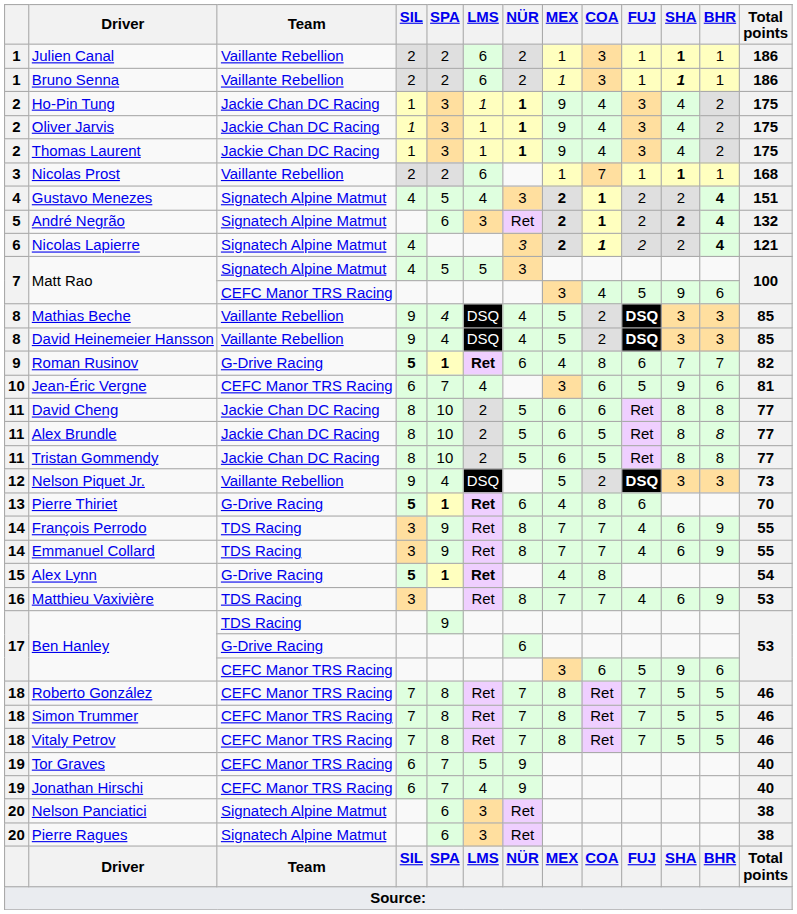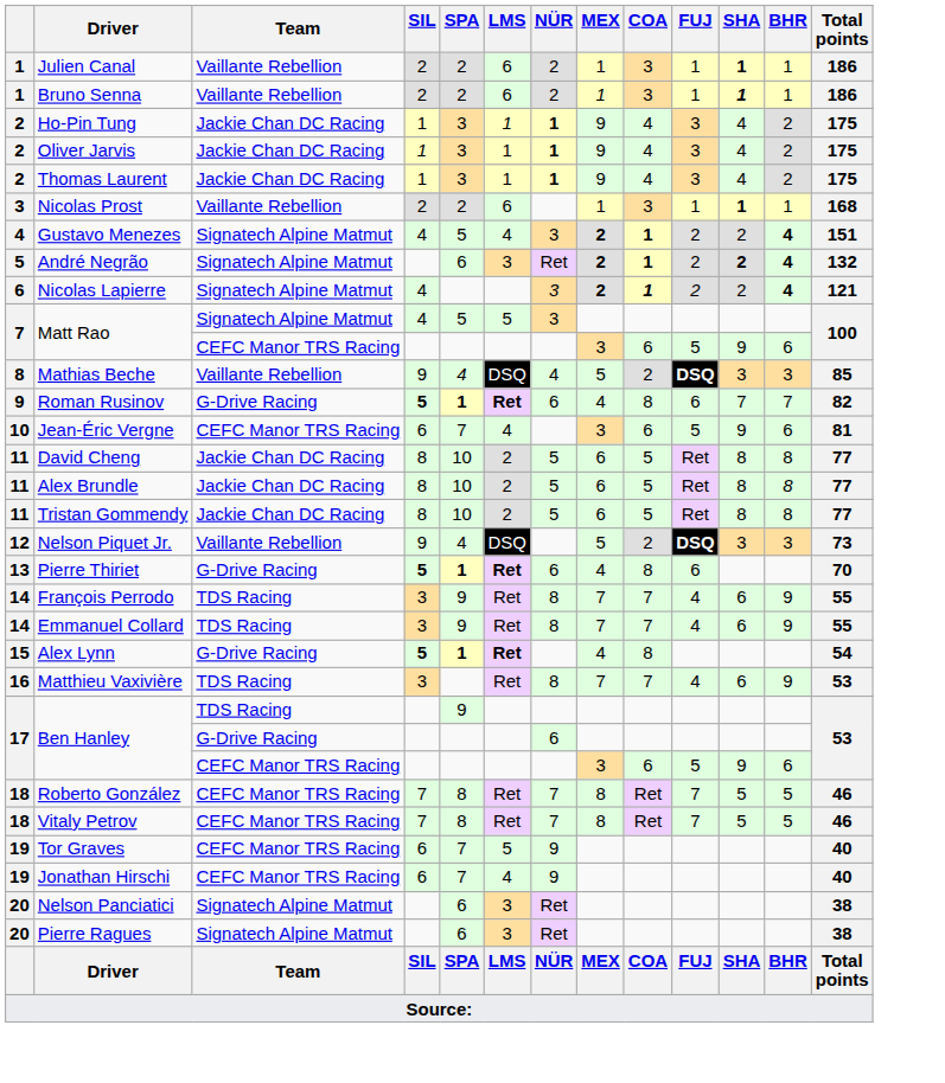 <table class="wikitable" style="font-size: 85%; text-align:center;">
 <tr valign="top">
 <th valign=middle></th>
 <th valign=middle>Driver</th>
 <th valign=middle>Team</th>
 <th><a href='#'>SIL</a><br></th>
 <th><a href='#'>SPA</a><br></th>
 <th><a href='#'>LMS</a><br></th>
 <th><a href='#'>NÜR</a><br></th>
 <th><a href='#'>MEX</a><br></th>
 <th><a href='#'>COA</a><br></th>
 <th><a href='#'>FUJ</a><br></th>
 <th><a href='#'>SHA</a><br></th>
 <th><a href='#'>BHR</a><br></th>
 <th valign=middle>Total<br>points</th>
 </tr>
 <tr>
 <th>1</th>
 <td align=left> <a href='#'>Julien Canal</a></td>
 <td align=left> <a href='#'>Vaillante Rebellion</a></td>
 <td style="background:#DFDFDF;">2</td>
 <td style="background:#DFDFDF;">2</td>
 <td style="background:#DFFFDF;">6</td>
 <td style="background:#DFDFDF;">2</td>
 <td style="background:#FFFFBF;">1</td>
 <td style="background:#FFDF9F;">3</td>
 <td style="background:#FFFFBF;">1</td>
 <td style="background:#FFFFBF;"><strong>1</strong></td>
 <td style="background:#FFFFBF;">1</td>
 <th>186</th>
 </tr>
 <tr>
 <th>1</th>
 <td align=left> <a href='#'>Bruno Senna</a></td>
 <td align=left> <a href='#'>Vaillante Rebellion</a></td>
 <td style="background:#DFDFDF;">2</td>
 <td style="background:#DFDFDF;">2</td>
 <td style="background:#DFFFDF;">6</td>
 <td style="background:#DFDFDF;">2</td>
 <td style="background:#FFFFBF;"><em>1</em></td>
 <td style="background:#FFDF9F;">3</td>
 <td style="background:#FFFFBF;">1</td>
 <td style="background:#FFFFBF;"><strong><em>1</em></strong></td>
 <td style="background:#FFFFBF;">1</td>
 <th>186</th>
 </tr>
 <tr>
 <th>2</th>
 <td align=left> <a href='#'>Ho-Pin Tung</a></td>
 <td align=left> <a href='#'>Jackie Chan DC Racing</a></td>
 <td style="background:#FFFFBF;">1</td>
 <td style="background:#FFDF9F;">3</td>
 <td style="background:#FFFFBF;"><em>1</em></td>
 <td style="background:#FFFFBF;"><strong>1</strong></td>
 <td style="background:#DFFFDF;">9</td>
 <td style="background:#DFFFDF;">4</td>
 <td style="background:#FFDF9F;">3</td>
 <td style="background:#DFFFDF;">4</td>
 <td style="background:#DFDFDF;">2</td>
 <th>175</th>
 </tr>
 <tr>
 <th>2</th>
 <td align=left> <a href='#'>Oliver Jarvis</a></td>
 <td align=left> <a href='#'>Jackie Chan DC Racing</a></td>
 <td style="background:#FFFFBF;"><em>1</em></td>
 <td style="background:#FFDF9F;">3</td>
 <td style="background:#FFFFBF;">1</td>
 <td style="background:#FFFFBF;"><strong>1</strong></td>
 <td style="background:#DFFFDF;">9</td>
 <td style="background:#DFFFDF;">4</td>
 <td style="background:#FFDF9F;">3</td>
 <td style="background:#DFFFDF;">4</td>
 <td style="background:#DFDFDF;">2</td>
 <th>175</th>
 </tr>
 <tr>
 <th>2</th>
 <td align=left> <a href='#'>Thomas Laurent</a></td>
 <td align=left> <a href='#'>Jackie Chan DC Racing</a></td>
 <td style="background:#FFFFBF;">1</td>
 <td style="background:#FFDF9F;">3</td>
 <td style="background:#FFFFBF;">1</td>
 <td style="background:#FFFFBF;"><strong>1</strong></td>
 <td style="background:#DFFFDF;">9</td>
 <td style="background:#DFFFDF;">4</td>
 <td style="background:#FFDF9F;">3</td>
 <td style="background:#DFFFDF;">4</td>
 <td style="background:#DFDFDF;">2</td>
 <th>175</th>
 </tr>
 <tr>
 <th>3</th>
 <td align=left> <a href='#'>Nicolas Prost</a></td>
 <td align=left> <a href='#'>Vaillante Rebellion</a></td>
 <td style="background:#DFDFDF;">2</td>
 <td style="background:#DFDFDF;">2</td>
 <td style="background:#DFFFDF;">6</td>
 <td></td>
 <td style="background:#FFFFBF;">1</td>
-<td style="background:#FFDF9F;">7</td>
+<td style="background:#FFDF9F;">3</td>
 <td style="background:#FFFFBF;">1</td>
 <td style="background:#FFFFBF;"><strong>1</strong></td>
 <td style="background:#FFFFBF;">1</td>
 <th>168</th>
 </tr>
 <tr>
 <th>4</th>
 <td align=left> <a href='#'>Gustavo Menezes</a></td>
 <td align=left> <a href='#'>Signatech Alpine Matmut</a></td>
 <td style="background:#DFFFDF;">4</td>
 <td style="background:#DFFFDF;">5</td>
 <td style="background:#DFFFDF;">4</td>
 <td style="background:#FFDF9F;">3</td>
 <td style="background:#DFDFDF;"><strong>2</strong></td>
 <td style="background:#FFFFBF;"><strong>1</strong></td>
 <td style="background:#DFDFDF;">2</td>
 <td style="background:#DFDFDF;">2</td>
 <td style="background:#DFFFDF;"><strong>4</strong></td>
 <th>151</th>
 </tr>
 <tr>
 <th>5</th>
 <td align=left> <a href='#'>André Negrão</a></td>
 <td align=left> <a href='#'>Signatech Alpine Matmut</a></td>
 <td></td>
 <td style="background:#DFFFDF;">6</td>
 <td style="background:#FFDF9F;">3</td>
 <td style="background:#EFCFFF;">Ret</td>
 <td style="background:#DFDFDF;"><strong>2</strong></td>
 <td style="background:#FFFFBF;"><strong>1</strong></td>
 <td style="background:#DFDFDF;">2</td>
 <td style="background:#DFDFDF;"><strong>2</strong></td>
 <td style="background:#DFFFDF;"><strong>4</strong></td>
 <th>132</th>
 </tr>
 <tr>
 <th>6</th>
 <td align=left> <a href='#'>Nicolas Lapierre</a></td>
 <td align=left> <a href='#'>Signatech Alpine Matmut</a></td>
 <td style="background:#DFFFDF;">4</td>
 <td></td>
 <td></td>
 <td style="background:#FFDF9F;"><em>3</em></td>
 <td style="background:#DFDFDF;"><strong>2</strong></td>
 <td style="background:#FFFFBF;"><strong><em>1</em></strong></td>
 <td style="background:#DFDFDF;"><em>2</em></td>
 <td style="background:#DFDFDF;">2</td>
 <td style="background:#DFFFDF;"><strong>4</strong></td>
 <th>121</th>
 </tr>
 <tr>
 <th rowspan=2>7</th>
 <td rowspan=2 align=left> Matt Rao</td>
 <td align=left> <a href='#'>Signatech Alpine Matmut</a></td>
 <td style="background:#DFFFDF;">4</td>
 <td style="background:#DFFFDF;">5</td>
 <td style="background:#DFFFDF;">5</td>
 <td style="background:#FFDF9F;">3</td>
 <td></td>
 <td></td>
 <td></td>
 <td></td>
 <td></td>
 <th rowspan="2">100</th>
 </tr>
 <tr>
 <td align=left> <a href='#'>CEFC Manor TRS Racing</a></td>
 <td></td>
 <td></td>
 <td></td>
 <td></td>
 <td style="background:#FFDF9F;">3</td>
-<td style="background:#DFFFDF;">4</td>
+<td style="background:#DFFFDF;">6</td>
 <td style="background:#DFFFDF;">5</td>
 <td style="background:#DFFFDF;">9</td>
 <td style="background:#DFFFDF;">6</td>
 </tr>
 <tr>
 <th>8</th>
 <td align=left> <a href='#'>Mathias Beche</a></td>
 <td align=left> <a href='#'>Vaillante Rebellion</a></td>
 <td style="background:#DFFFDF;">9</td>
 <td style="background:#DFFFDF;"><em>4</em></td>
-<td style="background-color:#000000;color:white">DSQ</td>
-<td style="background:#DFFFDF;">4</td>
-<td style="background:#DFFFDF;">5</td>
-<td style="background:#DFDFDF;">2</td>
-<td style="background-color:#000000;color:white"><strong>DSQ</strong></td>
-<td style="background:#FFDF9F;">3</td>
-<td style="background:#FFDF9F;">3</td>
-<th>85</th>
-</tr>
-<tr>
-<th>8</th>
-<td align=left> <a href='#'>David Heinemeier Hansson</a></td>
-<td align=left> <a href='#'>Vaillante Rebellion</a></td>
-<td style="background:#DFFFDF;">9</td>
-<td style="background:#DFFFDF;">4</td>
 <td style="background-color:#000000;color:white">DSQ</td>
 <td style="background:#DFFFDF;">4</td>
 <td style="background:#DFFFDF;">5</td>
 <td style="background:#DFDFDF;">2</td>
 <td style="background-color:#000000;color:white"><strong>DSQ</strong></td>
 <td style="background:#FFDF9F;">3</td>
 <td style="background:#FFDF9F;">3</td>
 <th>85</th>
 </tr>
 <tr>
 <th>9</th>
 <td align=left> <a href='#'>Roman Rusinov</a></td>
 <td align=left> <a href='#'>G-Drive Racing</a></td>
 <td style="background:#DFFFDF;"><strong>5</strong></td>
 <td style="background:#FFFFBF;"><strong>1</strong></td>
 <td style="background:#EFCFFF;"><strong>Ret</strong></td>
 <td style="background:#DFFFDF;">6</td>
 <td style="background:#DFFFDF;">4</td>
 <td style="background:#DFFFDF;">8</td>
 <td style="background:#DFFFDF;">6</td>
 <td style="background:#DFFFDF;">7</td>
 <td style="background:#DFFFDF;">7</td>
 <th>82</th>
 </tr>
 <tr>
 <th>10</th>
 <td align=left> <a href='#'>Jean-Éric Vergne</a></td>
 <td align=left> <a href='#'>CEFC Manor TRS Racing</a></td>
 <td style="background:#DFFFDF;">6</td>
 <td style="background:#DFFFDF;">7</td>
 <td style="background:#DFFFDF;">4</td>
 <td></td>
 <td style="background:#FFDF9F;">3</td>
 <td style="background:#DFFFDF;">6</td>
 <td style="background:#DFFFDF;">5</td>
 <td style="background:#DFFFDF;">9</td>
 <td style="background:#DFFFDF;">6</td>
 <th>81</th>
 </tr>
 <tr>
 <th>11</th>
 <td align=left> <a href='#'>David Cheng</a></td>
 <td align=left> <a href='#'>Jackie Chan DC Racing</a></td>
 <td style="background:#DFFFDF;">8</td>
 <td style="background:#DFFFDF;">10</td>
 <td style="background:#DFDFDF;">2</td>
 <td style="background:#DFFFDF;">5</td>
 <td style="background:#DFFFDF;">6</td>
-<td style="background:#DFFFDF;">6</td>
+<td style="background:#DFFFDF;">5</td>
 <td style="background:#EFCFFF;">Ret</td>
 <td style="background:#DFFFDF;">8</td>
 <td style="background:#DFFFDF;">8</td>
 <th>77</th>
 </tr>
 <tr>
 <th>11</th>
 <td align=left> <a href='#'>Alex Brundle</a></td>
 <td align=left> <a href='#'>Jackie Chan DC Racing</a></td>
 <td style="background:#DFFFDF;">8</td>
 <td style="background:#DFFFDF;">10</td>
 <td style="background:#DFDFDF;">2</td>
 <td style="background:#DFFFDF;">5</td>
 <td style="background:#DFFFDF;">6</td>
 <td style="background:#DFFFDF;">5</td>
 <td style="background:#EFCFFF;">Ret</td>
 <td style="background:#DFFFDF;">8</td>
 <td style="background:#DFFFDF;"><em>8</em></td>
 <th>77</th>
 </tr>
 <tr>
 <th>11</th>
 <td align=left> <a href='#'>Tristan Gommendy</a></td>
 <td align=left> <a href='#'>Jackie Chan DC Racing</a></td>
 <td style="background:#DFFFDF;">8</td>
 <td style="background:#DFFFDF;">10</td>
 <td style="background:#DFDFDF;">2</td>
 <td style="background:#DFFFDF;">5</td>
 <td style="background:#DFFFDF;">6</td>
 <td style="background:#DFFFDF;">5</td>
 <td style="background:#EFCFFF;">Ret</td>
 <td style="background:#DFFFDF;">8</td>
 <td style="background:#DFFFDF;">8</td>
 <th>77</th>
 </tr>
 <tr>
 <th>12</th>
 <td align=left> <a href='#'>Nelson Piquet Jr.</a></td>
 <td align=left> <a href='#'>Vaillante Rebellion</a></td>
 <td style="background:#DFFFDF;">9</td>
 <td style="background:#DFFFDF;">4</td>
 <td style="background-color:#000000;color:white">DSQ</td>
 <td></td>
 <td style="background:#DFFFDF;">5</td>
 <td style="background:#DFDFDF;">2</td>
 <td style="background-color:#000000;color:white"><strong>DSQ</strong></td>
 <td style="background:#FFDF9F;">3</td>
 <td style="background:#FFDF9F;">3</td>
 <th>73</th>
 </tr>
 <tr>
 <th>13</th>
 <td align=left> <a href='#'>Pierre Thiriet</a></td>
 <td align=left> <a href='#'>G-Drive Racing</a></td>
 <td style="background:#DFFFDF;"><strong>5</strong></td>
 <td style="background:#FFFFBF;"><strong>1</strong></td>
 <td style="background:#EFCFFF;"><strong>Ret</strong></td>
 <td style="background:#DFFFDF;">6</td>
 <td style="background:#DFFFDF;">4</td>
 <td style="background:#DFFFDF;">8</td>
 <td style="background:#DFFFDF;">6</td>
 <td></td>
 <td></td>
 <th>70</th>
 </tr>
 <tr>
 <th>14</th>
 <td align=left> <a href='#'>François Perrodo</a></td>
 <td align=left> <a href='#'>TDS Racing</a></td>
 <td style="background:#FFDF9F;">3</td>
 <td style="background:#DFFFDF;">9</td>
 <td style="background:#EFCFFF;">Ret</td>
 <td style="background:#DFFFDF;">8</td>
 <td style="background:#DFFFDF;">7</td>
 <td style="background:#DFFFDF;">7</td>
 <td style="background:#DFFFDF;">4</td>
 <td style="background:#DFFFDF;">6</td>
 <td style="background:#DFFFDF;">9</td>
 <th>55</th>
 </tr>
 <tr>
 <th>14</th>
 <td align=left> <a href='#'>Emmanuel Collard</a></td>
 <td align=left> <a href='#'>TDS Racing</a></td>
 <td style="background:#FFDF9F;">3</td>
 <td style="background:#DFFFDF;">9</td>
 <td style="background:#EFCFFF;">Ret</td>
 <td style="background:#DFFFDF;">8</td>
 <td style="background:#DFFFDF;">7</td>
 <td style="background:#DFFFDF;">7</td>
 <td style="background:#DFFFDF;">4</td>
 <td style="background:#DFFFDF;">6</td>
 <td style="background:#DFFFDF;">9</td>
 <th>55</th>
 </tr>
 <tr>
 <th>15</th>
 <td align=left> <a href='#'>Alex Lynn</a></td>
 <td align=left> <a href='#'>G-Drive Racing</a></td>
 <td style="background:#DFFFDF;"><strong>5</strong></td>
 <td style="background:#FFFFBF;"><strong>1</strong></td>
 <td style="background:#EFCFFF;"><strong>Ret</strong></td>
 <td></td>
 <td style="background:#DFFFDF;">4</td>
 <td style="background:#DFFFDF;">8</td>
 <td></td>
 <td></td>
 <td></td>
 <th>54</th>
 </tr>
 <tr>
 <th>16</th>
 <td align=left> <a href='#'>Matthieu Vaxivière</a></td>
 <td align=left> <a href='#'>TDS Racing</a></td>
 <td style="background:#FFDF9F;">3</td>
 <td></td>
 <td style="background:#EFCFFF;">Ret</td>
 <td style="background:#DFFFDF;">8</td>
 <td style="background:#DFFFDF;">7</td>
 <td style="background:#DFFFDF;">7</td>
 <td style="background:#DFFFDF;">4</td>
 <td style="background:#DFFFDF;">6</td>
 <td style="background:#DFFFDF;">9</td>
 <th>53</th>
 </tr>
 <tr>
 <th rowspan=3>17</th>
 <td rowspan=3 align=left> <a href='#'>Ben Hanley</a></td>
 <td align=left> <a href='#'>TDS Racing</a></td>
 <td></td>
 <td style="background:#DFFFDF;">9</td>
 <td></td>
 <td></td>
 <td></td>
 <td></td>
 <td></td>
 <td></td>
 <td></td>
 <th rowspan="3">53</th>
 </tr>
 <tr>
 <td align=left> <a href='#'>G-Drive Racing</a></td>
 <td></td>
 <td></td>
 <td></td>
 <td style="background:#DFFFDF;">6</td>
 <td></td>
 <td></td>
 <td></td>
 <td></td>
 <td></td>
 </tr>
 <tr>
 <td align=left> <a href='#'>CEFC Manor TRS Racing</a></td>
 <td></td>
 <td></td>
 <td></td>
 <td></td>
 <td style="background:#FFDF9F;">3</td>
 <td style="background:#DFFFDF;">6</td>
 <td style="background:#DFFFDF;">5</td>
 <td style="background:#DFFFDF;">9</td>
 <td style="background:#DFFFDF;">6</td>
 </tr>
 <tr>
 <th>18</th>
 <td align=left> <a href='#'>Roberto González</a></td>
 <td align=left> <a href='#'>CEFC Manor TRS Racing</a></td>
 <td style="background:#DFFFDF;">7</td>
 <td style="background:#DFFFDF;">8</td>
 <td style="background:#EFCFFF;">Ret</td>
 <td style="background:#DFFFDF;">7</td>
 <td style="background:#DFFFDF;">8</td>
 <td style="background:#EFCFFF;">Ret</td>
 <td style="background:#DFFFDF;">7</td>
 <td style="background:#DFFFDF;">5</td>
 <td style="background:#DFFFDF;">5</td>
 <th>46</th>
 </tr>
 <tr>
 <th>18</th>
-<td align=left> <a href='#'>Simon Trummer</a></td>
-<td align=left> <a href='#'>CEFC Manor TRS Racing</a></td>
-<td style="background:#DFFFDF;">7</td>
-<td style="background:#DFFFDF;">8</td>
-<td style="background:#EFCFFF;">Ret</td>
-<td style="background:#DFFFDF;">7</td>
-<td style="background:#DFFFDF;">8</td>
-<td style="background:#EFCFFF;">Ret</td>
-<td style="background:#DFFFDF;">7</td>
-<td style="background:#DFFFDF;">5</td>
-<td style="background:#DFFFDF;">5</td>
-<th>46</th>
-</tr>
-<tr>
-<th>18</th>
 <td align=left> <a href='#'>Vitaly Petrov</a></td>
 <td align=left> <a href='#'>CEFC Manor TRS Racing</a></td>
 <td style="background:#DFFFDF;">7</td>
 <td style="background:#DFFFDF;">8</td>
 <td style="background:#EFCFFF;">Ret</td>
 <td style="background:#DFFFDF;">7</td>
 <td style="background:#DFFFDF;">8</td>
 <td style="background:#EFCFFF;">Ret</td>
 <td style="background:#DFFFDF;">7</td>
 <td style="background:#DFFFDF;">5</td>
 <td style="background:#DFFFDF;">5</td>
 <th>46</th>
 </tr>
 <tr>
 <th>19</th>
 <td align=left> <a href='#'>Tor Graves</a></td>
 <td align=left> <a href='#'>CEFC Manor TRS Racing</a></td>
 <td style="background:#DFFFDF;">6</td>
 <td style="background:#DFFFDF;">7</td>
 <td style="background:#DFFFDF;">5</td>
 <td style="background:#DFFFDF;">9</td>
 <td></td>
 <td></td>
 <td></td>
 <td></td>
 <td></td>
 <th>40</th>
 </tr>
 <tr>
 <th>19</th>
 <td align=left> <a href='#'>Jonathan Hirschi</a></td>
 <td align=left> <a href='#'>CEFC Manor TRS Racing</a></td>
 <td style="background:#DFFFDF;">6</td>
 <td style="background:#DFFFDF;">7</td>
 <td style="background:#DFFFDF;">4</td>
 <td style="background:#DFFFDF;">9</td>
 <td></td>
 <td></td>
 <td></td>
 <td></td>
 <td></td>
 <th>40</th>
 </tr>
 <tr>
 <th>20</th>
 <td align=left> <a href='#'>Nelson Panciatici</a></td>
 <td align=left> <a href='#'>Signatech Alpine Matmut</a></td>
 <td></td>
 <td style="background:#DFFFDF;">6</td>
 <td style="background:#FFDF9F;">3</td>
 <td style="background:#EFCFFF;">Ret</td>
 <td></td>
 <td></td>
 <td></td>
 <td></td>
 <td></td>
 <th>38</th>
 </tr>
 <tr>
 <th>20</th>
 <td align=left> <a href='#'>Pierre Ragues</a></td>
 <td align=left> <a href='#'>Signatech Alpine Matmut</a></td>
 <td></td>
 <td style="background:#DFFFDF;">6</td>
 <td style="background:#FFDF9F;">3</td>
 <td style="background:#EFCFFF;">Ret</td>
 <td></td>
 <td></td>
 <td></td>
 <td></td>
 <td></td>
 <th>38<br></th>
 </tr>
 <tr valign="top">
 <th valign=middle></th>
 <th valign=middle>Driver</th>
 <th valign=middle>Team</th>
 <th><a href='#'>SIL</a><br></th>
 <th><a href='#'>SPA</a><br></th>
 <th><a href='#'>LMS</a><br></th>
 <th><a href='#'>NÜR</a><br></th>
 <th><a href='#'>MEX</a><br></th>
 <th><a href='#'>COA</a><br></th>
 <th><a href='#'>FUJ</a><br></th>
 <th><a href='#'>SHA</a><br></th>
 <th><a href='#'>BHR</a><br></th>
 <th valign=middle>Total<br>points</th>
 </tr>
 <tr class="sortbottom">
 <td colspan="13" style="background-color:#EAECF0;text-align:center"><strong>Source:</strong></td>
 </tr>
 </table>
